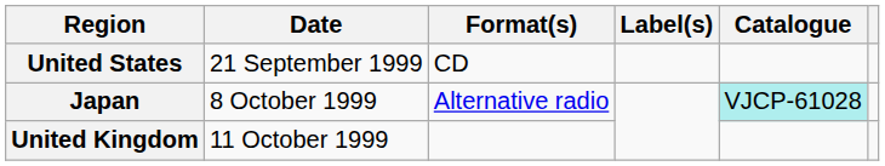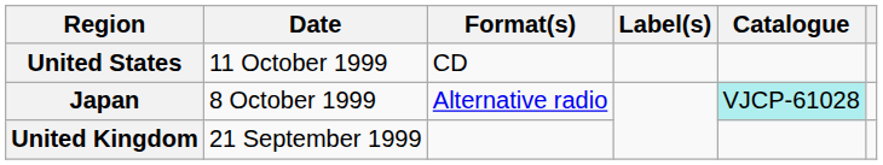 <table class="wikitable plainrowheaders">
 <tr>
 <th scope="col">Region</th>
 <th scope="col">Date</th>
 <th scope="col">Format(s)</th>
 <th scope="col">Label(s)</th>
 <th scope="col">Catalogue</th>
 <th scope="col"></th>
 </tr>
 <tr>
 <th scope="row">United States</th>
-<td>21 September 1999</td>
+<td>11 October 1999</td>
 <td>CD</td>
 <td></td>
 <td></td>
 <td></td>
 </tr>
 <tr>
 <th scope="row">Japan</th>
 <td>8 October 1999</td>
 <td><a href='#'>Alternative radio</a></td>
 <td rowspan="2"></td>
 <td style="background: paleturquoise;">VJCP-61028</td>
 <td></td>
 </tr>
 <tr>
 <th scope="row">United Kingdom</th>
-<td>11 October 1999</td>
+<td>21 September 1999</td>
 <td></td>
 <td></td>
 <td></td>
 </tr>
 </table>
